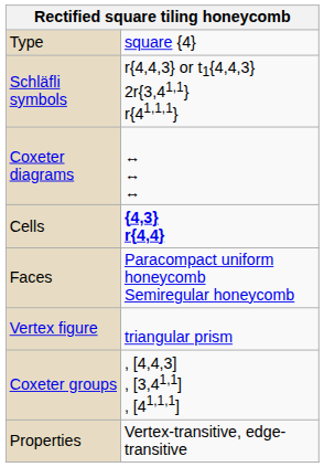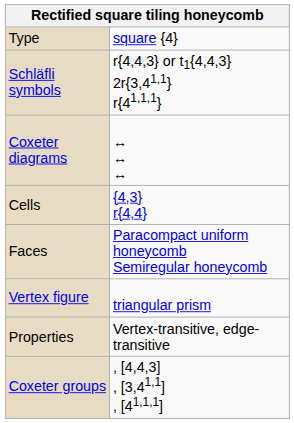 <table class="wikitable" align="right" style="margin-left:10px" width="320">
 <tr>
 <th bgcolor=#e7dcc3 colspan=2>Rectified square tiling honeycomb</th>
 </tr>
 <tr>
 <td bgcolor=#e7dcc3>Type</td>
 <td><a href='#'>square</a> {4}</td>
 </tr>
 <tr>
 <td bgcolor=#e7dcc3><a href='#'>Schläfli symbols</a></td>
 <td>r{4,4,3} or t<sub>1</sub>{4,4,3}<br>2r{3,4<sup>1,1</sup>}<br>r{4<sup>1,1,1</sup>}</td>
 </tr>
 <tr>
 <td bgcolor=#e7dcc3><a href='#'>Coxeter diagrams</a></td>
 <td><br> ↔ <br> ↔ <br> ↔ </td>
 </tr>
 <tr>
 <td bgcolor=#e7dcc3>Cells</td>
-<td><strong><a href='#'>{4,3}</a> <br><a href='#'>r{4,4}</a></strong></td>
+<td><a href='#'>{4,3}</a> <br><a href='#'>r{4,4}</a></td>
 </tr>
 <tr>
 <td bgcolor=#e7dcc3>Faces</td>
 <td><a href='#'>Paracompact uniform honeycomb</a><br><a href='#'>Semiregular honeycomb</a></td>
 </tr>
 <tr>
 <td bgcolor=#e7dcc3><a href='#'>Vertex figure</a></td>
 <td><br><a href='#'>triangular prism</a></td>
 </tr>
 <tr>
+<td bgcolor=#e7dcc3>Properties</td>
+<td>Vertex-transitive, edge-transitive</td>
+</tr>
+<tr>
 <td bgcolor=#e7dcc3><a href='#'>Coxeter groups</a></td>
 <td>, [4,4,3]<br>, [3,4<sup>1,1</sup>]<br>, [4<sup>1,1,1</sup>]</td>
 </tr>
-<tr>
-<td bgcolor=#e7dcc3>Properties</td>
-<td>Vertex-transitive, edge-transitive</td>
-</tr>
 </table>
